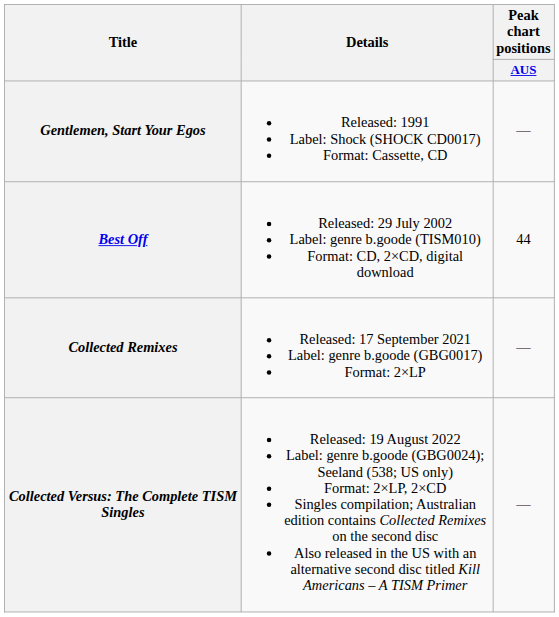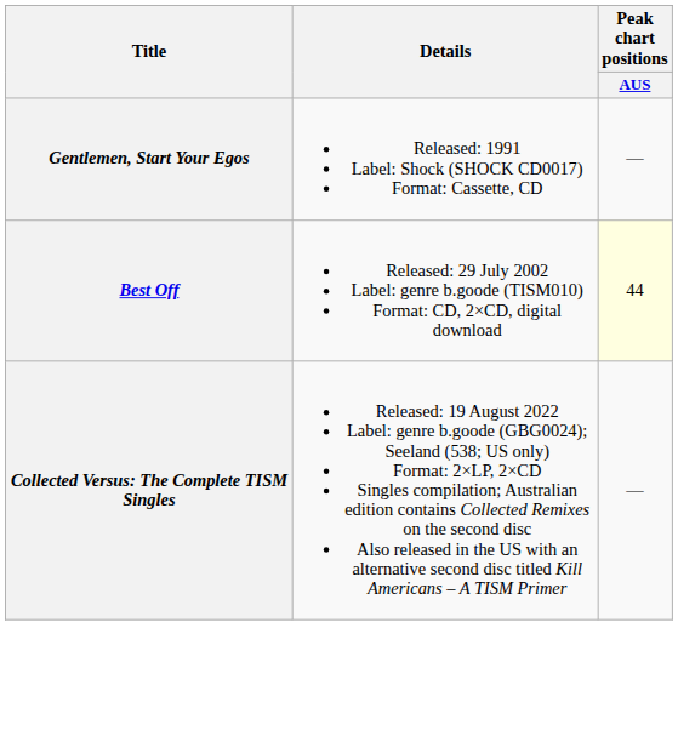 <table class="wikitable plainrowheaders" style="text-align:center;" border="1">
 <tr>
 <th scope="col" rowspan="2" style="width:16em;">Title</th>
 <th scope="col" rowspan="2" style="width:17em;">Details</th>
 <th scope="col" colspan="1">Peak chart positions</th>
 </tr>
 <tr>
 <th scope="col" style="width:3em;font-size:90%;"><a href='#'>AUS</a><br></th>
 </tr>
 <tr>
 <th scope="row"><em>Gentlemen, Start Your Egos</em></th>
 <td><br><ul><li>Released: 1991</li><li>Label: Shock (SHOCK CD0017)</li><li>Format: Cassette, CD</li></ul></td>
 <td>—</td>
 </tr>
 <tr>
 <th scope="row"><em><a href='#'>Best Off</a></em></th>
 <td><br><ul><li>Released: 29 July 2002</li><li>Label: genre b.goode (TISM010)</li><li>Format: CD, 2×CD, digital download</li></ul></td>
-<td>44</td>
-</tr>
-<tr>
-<th scope="row"><em>Collected Remixes</em></th>
-<td><br><ul><li>Released: 17 September 2021</li><li>Label: genre b.goode (GBG0017)</li><li>Format: 2×LP</li></ul></td>
-<td>—</td>
+<td style="background: lightyellow;">44</td>
 </tr>
 <tr>
 <th scope="row"><em>Collected Versus: The Complete TISM Singles</em></th>
 <td><br><ul><li>Released: 19 August 2022</li><li>Label: genre b.goode (GBG0024); Seeland (538; US only)</li><li>Format: 2×LP, 2×CD</li><li>Singles compilation; Australian edition contains <em>Collected Remixes</em> on the second disc</li><li>Also released in the US with an alternative second disc titled <em>Kill Americans – A TISM Primer</em></li></ul></td>
 <td>—</td>
 </tr>
 </table>
